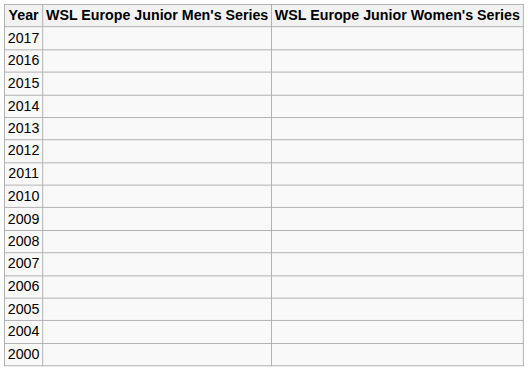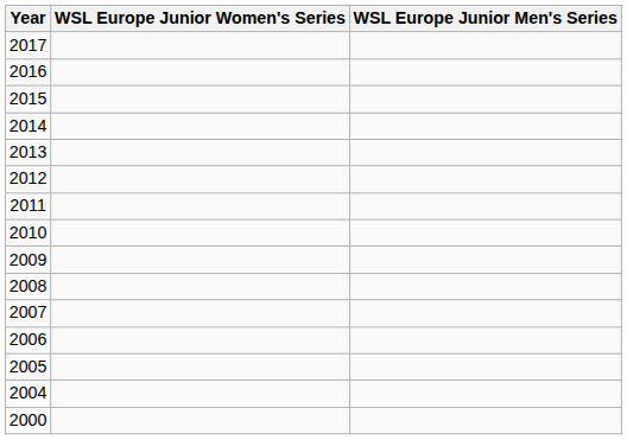 <table class="wikitable" style="text-align:center;">
 <tr>
 <th>Year</th>
+<th>WSL Europe Junior Women's Series</th>
 <th>WSL Europe Junior Men's Series</th>
-<th>WSL Europe Junior Women's Series</th>
 </tr>
 <tr>
 <td>2017</td>
 <td></td>
 <td></td>
 </tr>
 <tr>
 <td>2016</td>
 <td></td>
 <td></td>
 </tr>
 <tr>
 <td>2015</td>
 <td></td>
 <td></td>
 </tr>
 <tr>
 <td>2014</td>
 <td></td>
 <td></td>
 </tr>
 <tr>
 <td>2013</td>
 <td></td>
 <td></td>
 </tr>
 <tr>
 <td>2012</td>
 <td></td>
 <td></td>
 </tr>
 <tr>
 <td>2011</td>
 <td></td>
 <td></td>
 </tr>
 <tr>
 <td>2010</td>
 <td></td>
 <td></td>
 </tr>
 <tr>
 <td>2009</td>
 <td></td>
 <td></td>
 </tr>
 <tr>
 <td>2008</td>
 <td></td>
 <td></td>
 </tr>
 <tr>
 <td>2007</td>
 <td></td>
 <td></td>
 </tr>
 <tr>
 <td>2006</td>
 <td></td>
 <td></td>
 </tr>
 <tr>
 <td>2005</td>
 <td></td>
 <td></td>
 </tr>
 <tr>
 <td>2004</td>
 <td></td>
 <td></td>
 </tr>
 <tr>
 <td>2000</td>
 <td></td>
 <td></td>
 </tr>
 </table>
